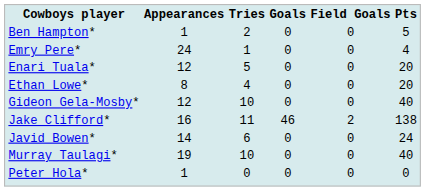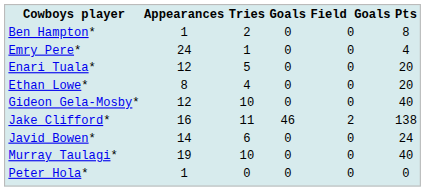 <table cellpadding=1 style="border:1px solid #BBB; background-color:#d7ebed; font-size:85%;">
 <tr>
 <th>Cowboys player</th>
 <th>Appearances</th>
 <th>Tries</th>
 <th>Goals</th>
 <th>Field Goals</th>
 <th>Pts</th>
 </tr>
 <tr ---->
 <td> <a href='#'>Ben Hampton</a>*</td>
 <td align="center">1</td>
 <td align="center">2</td>
 <td align="center">0</td>
 <td align="center">0</td>
-<td align="center">5</td>
+<td align="center">8</td>
 </tr>
 <tr ---->
 <td> <a href='#'>Emry Pere</a>*</td>
 <td align="center">24</td>
 <td align="center">1</td>
 <td align="center">0</td>
 <td align="center">0</td>
 <td align="center">4</td>
 </tr>
 <tr ---->
 <td> <a href='#'>Enari Tuala</a>*</td>
 <td align="center">12</td>
 <td align="center">5</td>
 <td align="center">0</td>
 <td align="center">0</td>
 <td align="center">20</td>
 </tr>
 <tr ---->
 <td> <a href='#'>Ethan Lowe</a>*</td>
 <td align="center">8</td>
 <td align="center">4</td>
 <td align="center">0</td>
 <td align="center">0</td>
 <td align="center">20</td>
 </tr>
 <tr ---->
 <td> <a href='#'>Gideon Gela-Mosby</a>*</td>
 <td align="center">12</td>
 <td align="center">10</td>
 <td align="center">0</td>
 <td align="center">0</td>
 <td align="center">40</td>
 </tr>
 <tr ---->
 <td> <a href='#'>Jake Clifford</a>*</td>
 <td align="center">16</td>
 <td align="center">11</td>
 <td align="center">46</td>
 <td align="center">2</td>
 <td align="center">138</td>
 </tr>
 <tr ---->
 <td> <a href='#'>Javid Bowen</a>*</td>
 <td align="center">14</td>
 <td align="center">6</td>
 <td align="center">0</td>
 <td align="center">0</td>
 <td align="center">24</td>
 </tr>
 <tr ---->
 <td> <a href='#'>Murray Taulagi</a>*</td>
 <td align="center">19</td>
 <td align="center">10</td>
 <td align="center">0</td>
 <td align="center">0</td>
 <td align="center">40</td>
 </tr>
 <tr ---->
 <td> <a href='#'>Peter Hola</a>*</td>
 <td align="center">1</td>
 <td align="center">0</td>
 <td align="center">0</td>
 <td align="center">0</td>
 <td align="center">0</td>
 </tr>
 <tr ---->
 </tr>
 </table>
